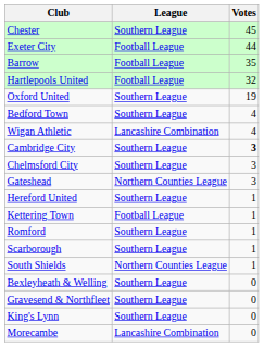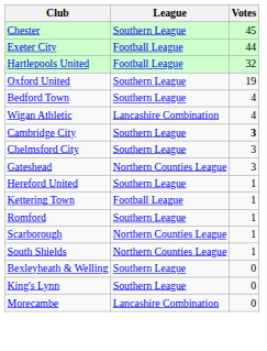 <table class=wikitable style=text-align:left>
 <tr>
 <th>Club</th>
 <th>League</th>
 <th>Votes</th>
 </tr>
 <tr bgcolor=ccffcc>
 <td><a href='#'>Chester</a></td>
 <td><a href='#'>Southern League</a></td>
 <td align=right>45</td>
 </tr>
 <tr bgcolor=ccffcc>
 <td><a href='#'>Exeter City</a></td>
 <td><a href='#'>Football League</a></td>
 <td align=right>44</td>
-</tr>
-<tr bgcolor=ccffcc>
-<td><a href='#'>Barrow</a></td>
-<td><a href='#'>Football League</a></td>
-<td align=right>35</td>
 </tr>
 <tr bgcolor=ccffcc>
 <td><a href='#'>Hartlepools United</a></td>
 <td><a href='#'>Football League</a></td>
 <td align=right>32</td>
 </tr>
 <tr>
 <td><a href='#'>Oxford United</a></td>
 <td><a href='#'>Southern League</a></td>
 <td align=right>19</td>
 </tr>
 <tr>
 <td><a href='#'>Bedford Town</a></td>
 <td><a href='#'>Southern League</a></td>
 <td align=right>4</td>
 </tr>
 <tr>
 <td><a href='#'>Wigan Athletic</a></td>
 <td><a href='#'>Lancashire Combination</a></td>
 <td align=right>4</td>
 </tr>
 <tr>
 <td><a href='#'>Cambridge City</a></td>
 <td><a href='#'>Southern League</a></td>
 <td align=right><strong>3</strong></td>
 </tr>
 <tr>
 <td><a href='#'>Chelmsford City</a></td>
 <td><a href='#'>Southern League</a></td>
 <td align=right>3</td>
 </tr>
 <tr>
 <td><a href='#'>Gateshead</a></td>
 <td><a href='#'>Northern Counties League</a></td>
 <td align=right>3</td>
 </tr>
 <tr>
 <td><a href='#'>Hereford United</a></td>
 <td><a href='#'>Southern League</a></td>
 <td align=right>1</td>
 </tr>
 <tr>
 <td><a href='#'>Kettering Town</a></td>
 <td><a href='#'>Football League</a></td>
 <td align=right>1</td>
 </tr>
 <tr>
 <td><a href='#'>Romford</a></td>
 <td><a href='#'>Southern League</a></td>
 <td align=right>1</td>
 </tr>
 <tr>
 <td><a href='#'>Scarborough</a></td>
-<td><a href='#'>Southern League</a></td>
+<td><a href='#'>Northern Counties League</a></td>
 <td align=right>1</td>
 </tr>
 <tr>
 <td><a href='#'>South Shields</a></td>
 <td><a href='#'>Northern Counties League</a></td>
 <td align=right>1</td>
 </tr>
 <tr>
 <td><a href='#'>Bexleyheath & Welling</a></td>
-<td><a href='#'>Southern League</a></td>
-<td align=right>0</td>
-</tr>
-<tr>
-<td><a href='#'>Gravesend & Northfleet</a></td>
 <td><a href='#'>Southern League</a></td>
 <td align=right>0</td>
 </tr>
 <tr>
 <td><a href='#'>King's Lynn</a></td>
 <td><a href='#'>Southern League</a></td>
 <td align=right>0</td>
 </tr>
 <tr>
 <td><a href='#'>Morecambe</a></td>
 <td><a href='#'>Lancashire Combination</a></td>
 <td align=right>0</td>
 </tr>
 </table>
